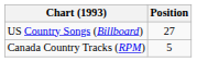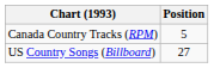 <table class="wikitable sortable">
 <tr>
 <th scope="col">Chart (1993)</th>
 <th scope="col">Position</th>
 </tr>
 <tr>
+<td>Canada Country Tracks (<em><a href='#'>RPM</a></em>)</td>
+<td align="center">5</td>
+</tr>
+<tr>
 <td>US <a href='#'>Country Songs</a> (<em><a href='#'>Billboard</a></em>)</td>
 <td align="center">27</td>
 </tr>
-<tr>
-<td>Canada Country Tracks (<em><a href='#'>RPM</a></em>)</td>
-<td align="center">5</td>
-</tr>
 </table>
